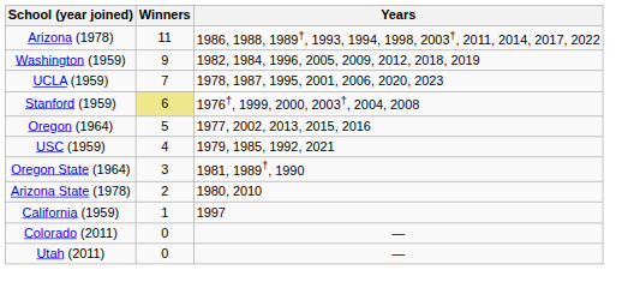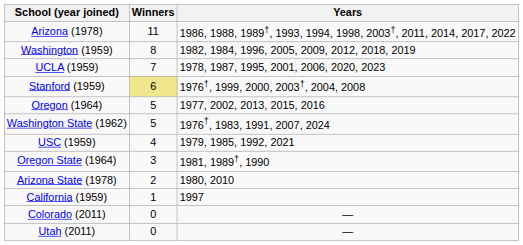 <table class="wikitable">
 <tr>
 <th>School (year joined)</th>
 <th>Winners</th>
 <th>Years</th>
 </tr>
 <tr align="center">
 <td><a href='#'>Arizona</a> (1978)</td>
 <td>11</td>
 <td align="left">1986, 1988, 1989<sup>†</sup>, 1993, 1994, 1998, 2003<sup>†</sup>, 2011, 2014, 2017, 2022</td>
 </tr>
 <tr align="center">
 <td><a href='#'>Washington</a> (1959)</td>
-<td>9</td>
+<td>8</td>
 <td align="left">1982, 1984, 1996, 2005, 2009, 2012, 2018, 2019</td>
 </tr>
 <tr align="center">
 <td><a href='#'>UCLA</a> (1959)</td>
 <td>7</td>
 <td align="left">1978, 1987, 1995, 2001, 2006, 2020, 2023</td>
 </tr>
 <tr align="center">
 <td><a href='#'>Stanford</a> (1959)</td>
 <td style="background: khaki;">6</td>
 <td align="left">1976<sup>†</sup>, 1999, 2000, 2003<sup>†</sup>, 2004, 2008</td>
 </tr>
 <tr align="center">
 <td><a href='#'>Oregon</a> (1964)</td>
 <td>5</td>
 <td align="left">1977, 2002, 2013, 2015, 2016</td>
+</tr>
+<tr align="center">
+<td><a href='#'>Washington State</a> (1962)</td>
+<td>5</td>
+<td align="left">1976<sup>†</sup>, 1983, 1991, 2007, 2024</td>
 </tr>
 <tr align="center">
 <td><a href='#'>USC</a> (1959)</td>
 <td>4</td>
 <td align="left">1979, 1985, 1992, 2021</td>
 </tr>
 <tr align="center">
 <td><a href='#'>Oregon State</a> (1964)</td>
 <td>3</td>
 <td align="left">1981, 1989<sup>†</sup>, 1990</td>
 </tr>
 <tr align="center">
 <td><a href='#'>Arizona State</a> (1978)</td>
 <td>2</td>
 <td align="left">1980, 2010</td>
 </tr>
 <tr align="center">
 <td><a href='#'>California</a> (1959)</td>
 <td>1</td>
 <td align="left">1997</td>
 </tr>
 <tr align="center">
 <td><a href='#'>Colorado</a> (2011)</td>
 <td>0</td>
 <td align="center">—</td>
 </tr>
 <tr align="center">
 <td><a href='#'>Utah</a> (2011)</td>
 <td>0</td>
 <td align="center">—</td>
 </tr>
 </table>
